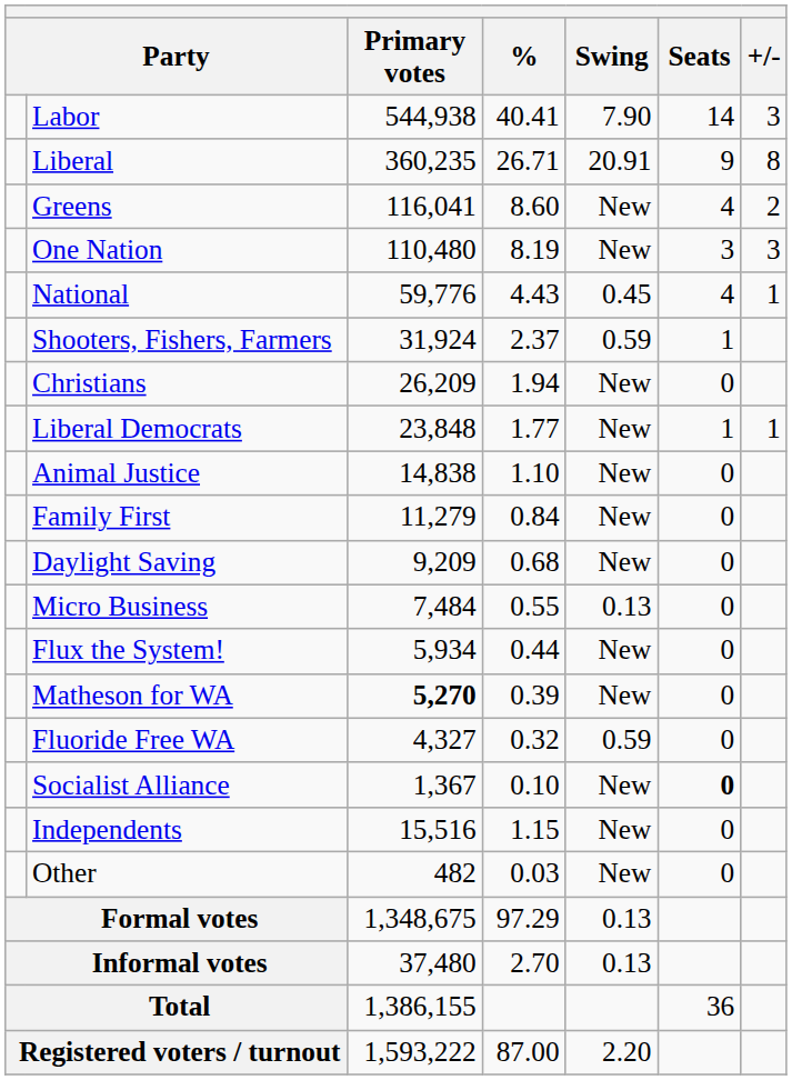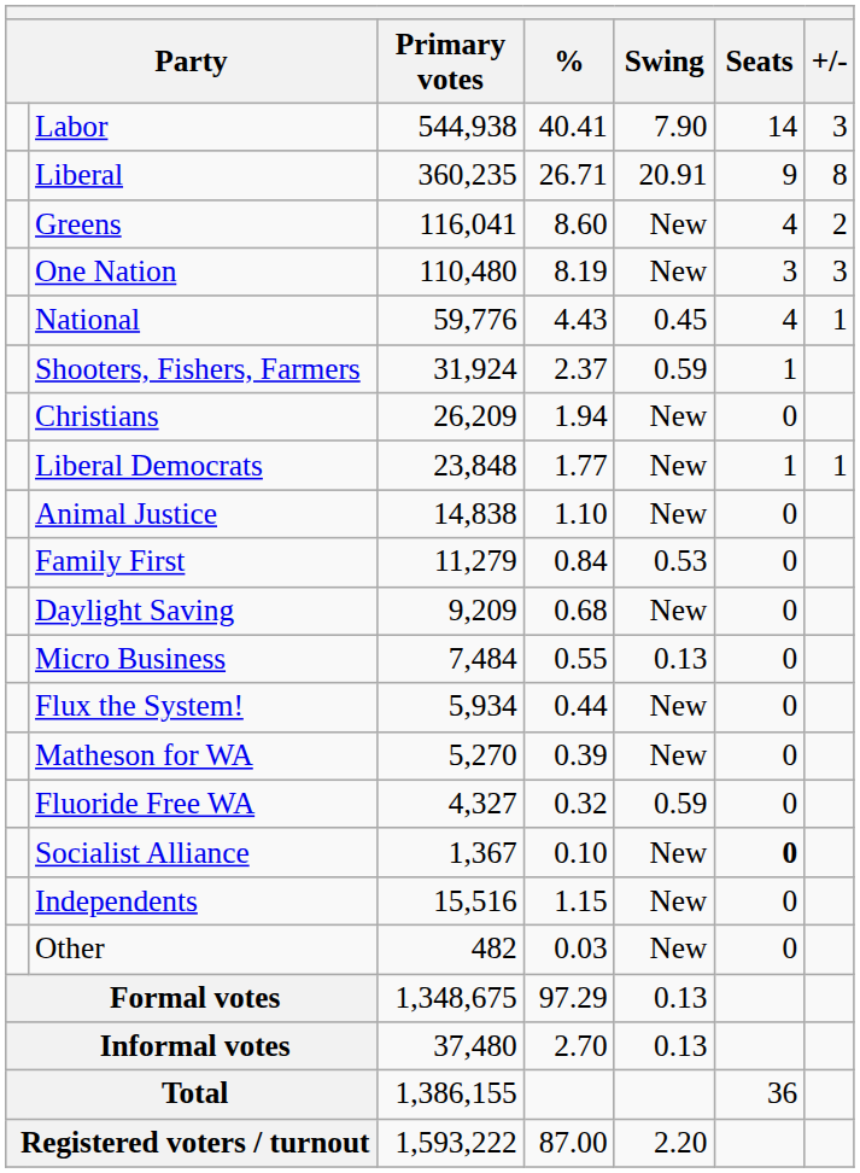 <table class="wikitable" style="text-align:right; margin-bottom:0">
 <tr>
 <th colspan="7"></th>
 </tr>
 <tr>
 <th colspan="2" style="width:10px">Party</th>
 <th style="width:70px;">Primary votes</th>
 <th style="width:40px;">%</th>
 <th style="width:45px;">Swing</th>
 <th style="width:40px;">Seats</th>
 <th>+/-</th>
 </tr>
 <tr>
 <td> </td>
 <td style="text-align:left;"><a href='#'>Labor</a></td>
 <td>544,938</td>
 <td>40.41</td>
 <td> 7.90</td>
 <td>14</td>
 <td> 3</td>
 </tr>
 <tr>
 <td> </td>
 <td style="text-align:left;"><a href='#'>Liberal</a></td>
 <td>360,235</td>
 <td>26.71</td>
 <td> 20.91</td>
 <td>9</td>
 <td> 8</td>
 </tr>
 <tr>
 <td> </td>
 <td style="text-align:left;"><a href='#'>Greens</a></td>
 <td>116,041</td>
 <td>8.60</td>
 <td>New</td>
 <td>4</td>
 <td> 2</td>
 </tr>
 <tr>
 <td> </td>
 <td style="text-align:left;"><a href='#'>One Nation</a></td>
 <td>110,480</td>
 <td>8.19</td>
 <td>New</td>
 <td>3</td>
 <td> 3</td>
 </tr>
 <tr>
 <td> </td>
 <td style="text-align:left;"><a href='#'>National</a></td>
 <td>59,776</td>
 <td>4.43</td>
 <td> 0.45</td>
 <td>4</td>
 <td> 1</td>
 </tr>
 <tr>
 <td> </td>
 <td style="text-align:left;"><a href='#'>Shooters, Fishers, Farmers</a></td>
 <td>31,924</td>
 <td>2.37</td>
 <td> 0.59</td>
 <td>1</td>
 <td></td>
 </tr>
 <tr>
 <td> </td>
 <td style="text-align:left;"><a href='#'>Christians</a></td>
 <td>26,209</td>
 <td>1.94</td>
 <td>New</td>
 <td>0</td>
 <td></td>
 </tr>
 <tr>
 <td> </td>
 <td style="text-align:left;"><a href='#'>Liberal Democrats</a></td>
 <td>23,848</td>
 <td>1.77</td>
 <td>New</td>
 <td>1</td>
 <td> 1</td>
 </tr>
 <tr>
 <td> </td>
 <td style="text-align:left;"><a href='#'>Animal Justice</a></td>
 <td>14,838</td>
 <td>1.10</td>
 <td>New</td>
 <td>0</td>
 <td></td>
 </tr>
 <tr>
 <td> </td>
 <td style="text-align:left;"><a href='#'>Family First</a></td>
 <td>11,279</td>
 <td>0.84</td>
-<td>New</td>
+<td> 0.53</td>
 <td>0</td>
 <td></td>
 </tr>
 <tr>
 <td> </td>
 <td style="text-align:left;"><a href='#'>Daylight Saving</a></td>
 <td>9,209</td>
 <td>0.68</td>
 <td>New</td>
 <td>0</td>
 <td></td>
 </tr>
 <tr>
 <td> </td>
 <td style="text-align:left;"><a href='#'>Micro Business</a></td>
 <td>7,484</td>
 <td>0.55</td>
 <td> 0.13</td>
 <td>0</td>
 <td></td>
 </tr>
 <tr>
 <td> </td>
 <td style="text-align:left;"><a href='#'>Flux the System!</a></td>
 <td>5,934</td>
 <td>0.44</td>
 <td>New</td>
 <td>0</td>
 <td></td>
 </tr>
 <tr>
 <td> </td>
 <td style="text-align:left;"><a href='#'>Matheson for WA</a></td>
-<td><strong>5,270</strong></td>
+<td>5,270</td>
 <td>0.39</td>
 <td>New</td>
 <td>0</td>
 <td></td>
 </tr>
 <tr>
 <td> </td>
 <td style="text-align:left;"><a href='#'>Fluoride Free WA</a></td>
 <td>4,327</td>
 <td>0.32</td>
 <td> 0.59</td>
 <td>0</td>
 <td></td>
 </tr>
 <tr>
 <td> </td>
 <td style="text-align:left;"><a href='#'>Socialist Alliance</a></td>
 <td>1,367</td>
 <td>0.10</td>
 <td>New</td>
 <td><strong>0</strong></td>
 <td></td>
 </tr>
 <tr>
 <td> </td>
 <td style="text-align:left;"><a href='#'>Independents</a></td>
 <td>15,516</td>
 <td>1.15</td>
 <td>New</td>
 <td>0</td>
 <td></td>
 </tr>
 <tr>
 <td> </td>
 <td style="text-align:left;">Other</td>
 <td>482</td>
 <td>0.03</td>
 <td>New</td>
 <td>0</td>
 <td></td>
 </tr>
 <tr>
 <th colspan="2" rowspan="1"> Formal votes</th>
 <td>1,348,675</td>
 <td>97.29</td>
 <td> 0.13</td>
 <td></td>
 <td></td>
 </tr>
 <tr>
 <th colspan="2" rowspan="1"> Informal votes</th>
 <td>37,480</td>
 <td>2.70</td>
 <td> 0.13</td>
 <td></td>
 <td></td>
 </tr>
 <tr>
 <th colspan="2" rowspan="1"> <strong>Total</strong></th>
 <td>1,386,155</td>
 <td></td>
 <td></td>
 <td>36</td>
 <td></td>
 </tr>
 <tr>
 <th colspan="2" rowspan="1"> Registered voters / turnout</th>
 <td>1,593,222</td>
 <td>87.00</td>
 <td> 2.20</td>
 <td></td>
 <td></td>
 </tr>
 </table>
